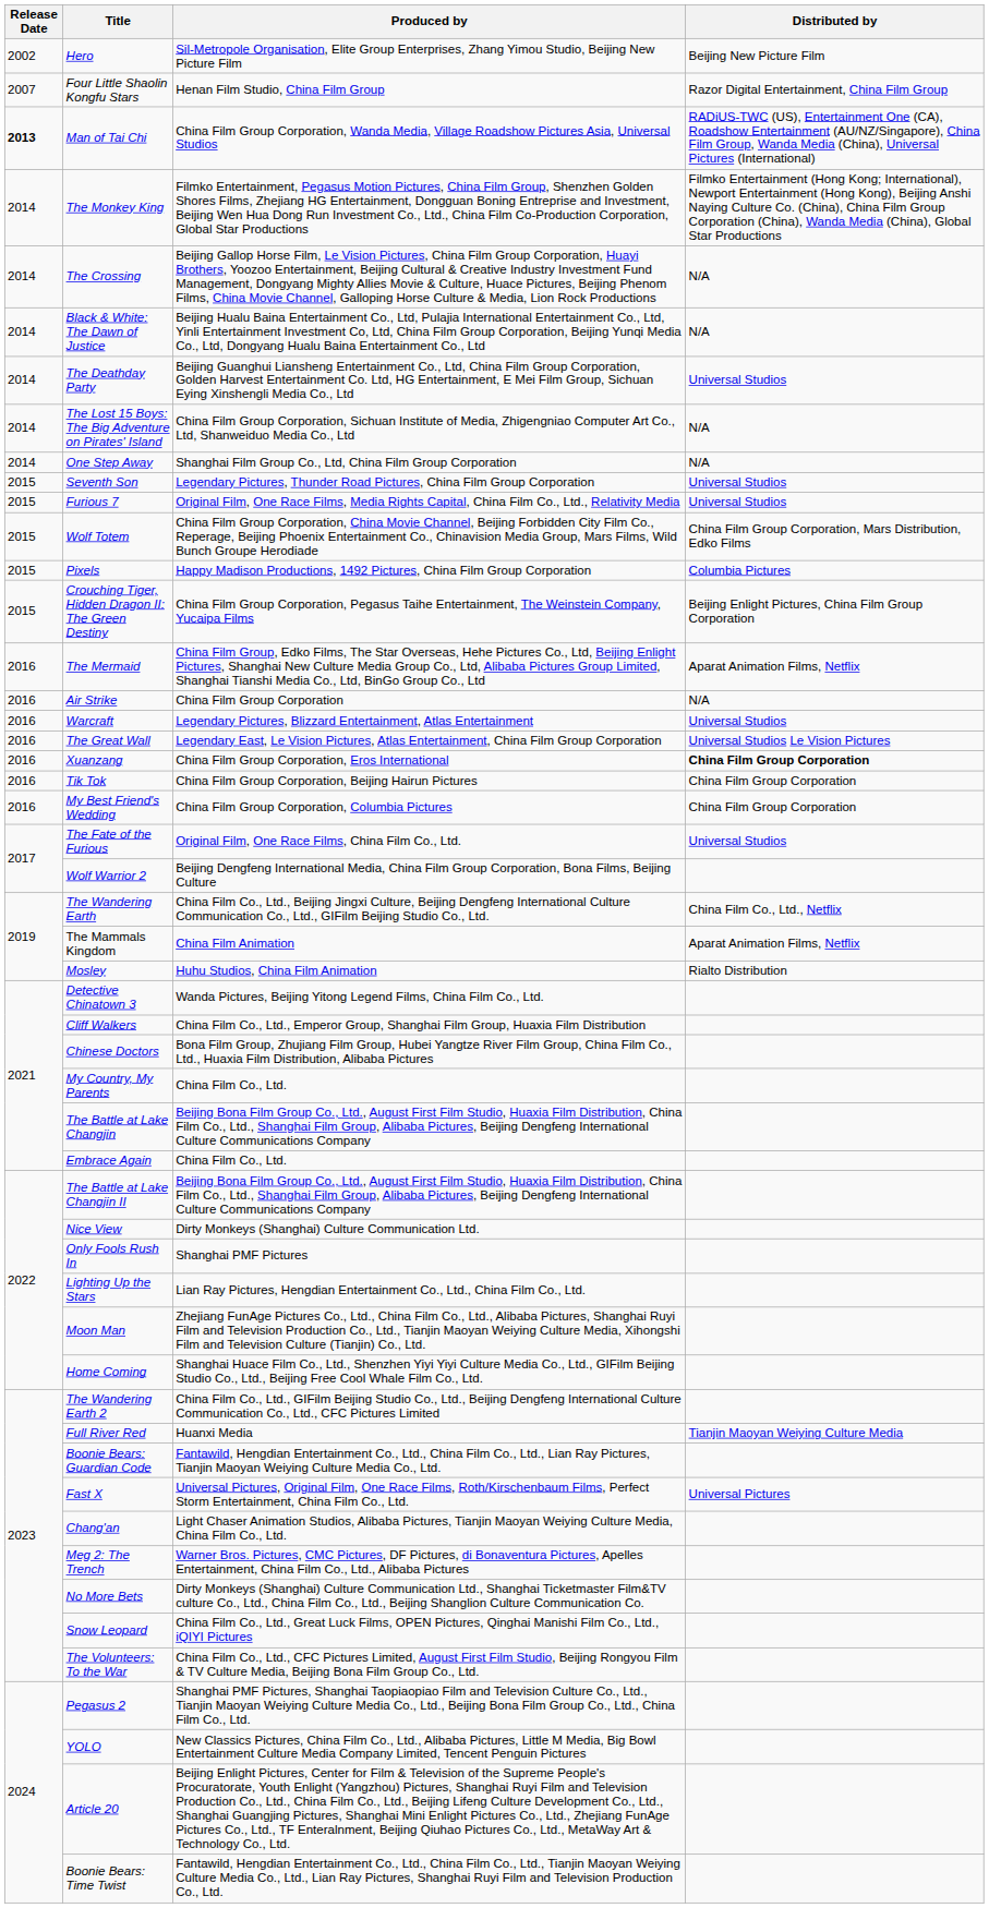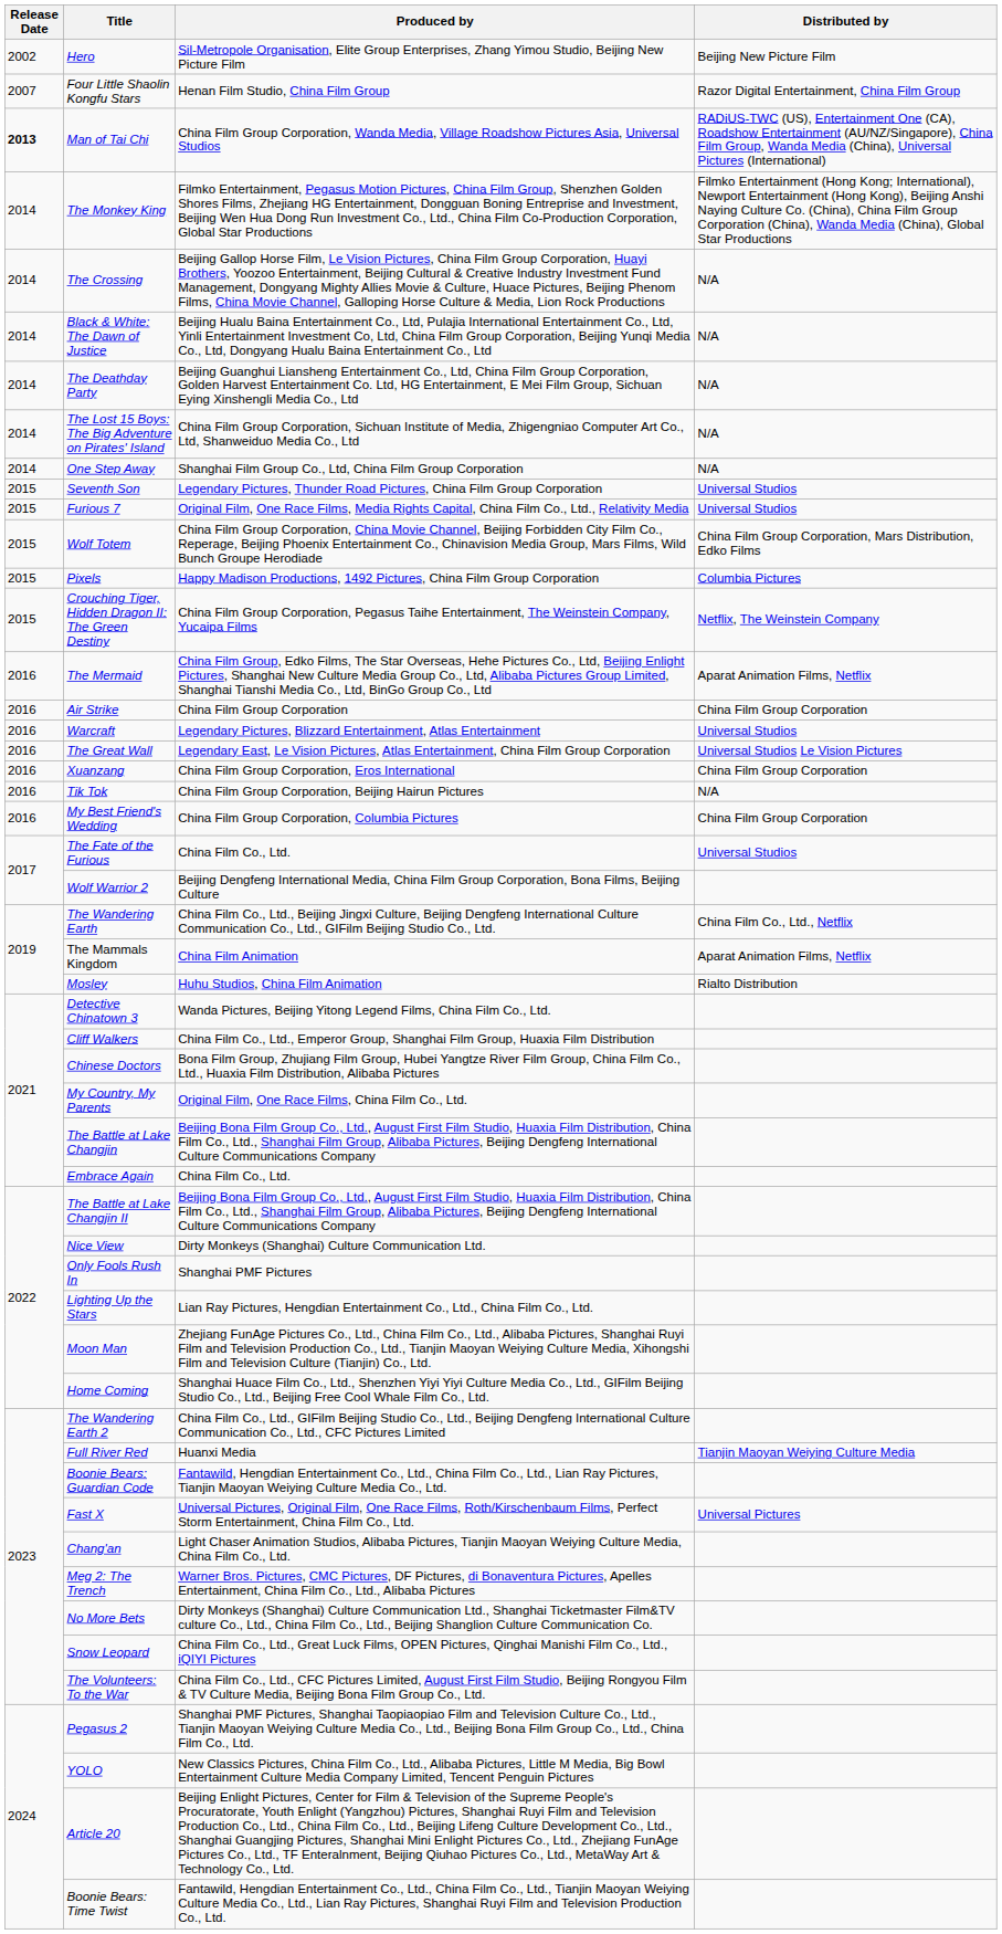 <table class="wikitable">
 <tr>
 <th>Release Date</th>
 <th>Title</th>
 <th>Produced by</th>
 <th>Distributed by</th>
 </tr>
 <tr>
 <td>2002</td>
 <td><em><a href='#'>Hero</a></em></td>
 <td><a href='#'>Sil-Metropole Organisation</a>, Elite Group Enterprises, Zhang Yimou Studio, Beijing New Picture Film</td>
 <td>Beijing New Picture Film</td>
 </tr>
 <tr>
 <td>2007</td>
 <td><em>Four Little Shaolin Kongfu Stars</em></td>
 <td>Henan Film Studio, <a href='#'>China Film Group</a></td>
 <td>Razor Digital Entertainment, <a href='#'>China Film Group</a></td>
 </tr>
 <tr>
 <td><strong>2013</strong></td>
 <td><em><a href='#'>Man of Tai Chi</a></em></td>
 <td>China Film Group Corporation, <a href='#'>Wanda Media</a>, <a href='#'>Village Roadshow Pictures Asia</a>, <a href='#'>Universal Studios</a></td>
 <td><a href='#'>RADiUS-TWC</a> (US), <a href='#'>Entertainment One</a> (CA), <a href='#'>Roadshow Entertainment</a> (AU/NZ/Singapore), <a href='#'>China Film Group</a>, <a href='#'>Wanda Media</a> (China), <a href='#'>Universal Pictures</a> (International)</td>
 </tr>
 <tr>
 <td>2014</td>
 <td><em><a href='#'>The Monkey King</a></em></td>
 <td>Filmko Entertainment, <a href='#'>Pegasus Motion Pictures</a>, <a href='#'>China Film Group</a>, Shenzhen Golden Shores Films, Zhejiang HG Entertainment, Dongguan Boning Entreprise and Investment, Beijing Wen Hua Dong Run Investment Co., Ltd., China Film Co-Production Corporation, Global Star Productions</td>
 <td>Filmko Entertainment (Hong Kong; International), Newport Entertainment (Hong Kong), Beijing Anshi Naying Culture Co. (China), China Film Group Corporation (China), <a href='#'>Wanda Media</a> (China), Global Star Productions</td>
 </tr>
 <tr>
 <td>2014</td>
 <td><em><a href='#'>The Crossing</a></em></td>
 <td>Beijing Gallop Horse Film, <a href='#'>Le Vision Pictures</a>, China Film Group Corporation, <a href='#'>Huayi Brothers</a>, Yoozoo Entertainment, Beijing Cultural & Creative Industry Investment Fund Management, Dongyang Mighty Allies Movie & Culture, Huace Pictures, Beijing Phenom Films, <a href='#'>China Movie Channel</a>, Galloping Horse Culture & Media, Lion Rock Productions</td>
 <td>N/A</td>
 </tr>
 <tr>
 <td>2014</td>
 <td><em><a href='#'>Black & White: The Dawn of Justice</a></em></td>
 <td>Beijing Hualu Baina Entertainment Co., Ltd, Pulajia International Entertainment Co., Ltd, Yinli Entertainment Investment Co, Ltd, China Film Group Corporation, Beijing Yunqi Media Co., Ltd, Dongyang Hualu Baina Entertainment Co., Ltd</td>
 <td>N/A</td>
 </tr>
 <tr>
 <td>2014</td>
 <td><em><a href='#'>The Deathday Party</a></em></td>
 <td>Beijing Guanghui Liansheng Entertainment Co., Ltd, China Film Group Corporation, Golden Harvest Entertainment Co. Ltd, HG Entertainment, E Mei Film Group, Sichuan Eying Xinshengli Media Co., Ltd</td>
-<td><a href='#'>Universal Studios</a></td>
+<td>N/A</td>
 </tr>
 <tr>
 <td>2014</td>
 <td><em><a href='#'>The Lost 15 Boys: The Big Adventure on Pirates' Island</a></em></td>
 <td>China Film Group Corporation, Sichuan Institute of Media, Zhigengniao Computer Art Co., Ltd, Shanweiduo Media Co., Ltd</td>
 <td>N/A</td>
 </tr>
 <tr>
 <td>2014</td>
 <td><em><a href='#'>One Step Away</a></em></td>
 <td>Shanghai Film Group Co., Ltd, China Film Group Corporation</td>
 <td>N/A</td>
 </tr>
 <tr>
 <td>2015</td>
 <td><em><a href='#'>Seventh Son</a></em></td>
 <td><a href='#'>Legendary Pictures</a>, <a href='#'>Thunder Road Pictures</a>, China Film Group Corporation</td>
 <td><a href='#'>Universal Studios</a></td>
 </tr>
 <tr>
 <td>2015</td>
 <td><em><a href='#'>Furious 7</a></em></td>
 <td><a href='#'>Original Film</a>, <a href='#'>One Race Films</a>, <a href='#'>Media Rights Capital</a>, China Film Co., Ltd., <a href='#'>Relativity Media</a></td>
 <td><a href='#'>Universal Studios</a></td>
 </tr>
 <tr>
 <td>2015</td>
 <td><em><a href='#'>Wolf Totem</a></em></td>
 <td>China Film Group Corporation, <a href='#'>China Movie Channel</a>, Beijing Forbidden City Film Co., Reperage, Beijing Phoenix Entertainment Co., Chinavision Media Group, Mars Films, Wild Bunch Groupe Herodiade</td>
 <td>China Film Group Corporation, Mars Distribution, Edko Films</td>
 </tr>
 <tr>
 <td>2015</td>
 <td><em><a href='#'>Pixels</a></em></td>
 <td><a href='#'>Happy Madison Productions</a>, <a href='#'>1492 Pictures</a>, China Film Group Corporation</td>
 <td><a href='#'>Columbia Pictures</a></td>
 </tr>
 <tr>
 <td>2015</td>
 <td><em><a href='#'>Crouching Tiger, Hidden Dragon II: The Green Destiny</a></em></td>
 <td>China Film Group Corporation, Pegasus Taihe Entertainment, <a href='#'>The Weinstein Company</a>, <a href='#'>Yucaipa Films</a></td>
-<td>Beijing Enlight Pictures, China Film Group Corporation</td>
+<td><a href='#'>Netflix</a>, <a href='#'>The Weinstein Company</a></td>
 </tr>
 <tr>
 <td>2016</td>
 <td><em><a href='#'>The Mermaid</a></em></td>
 <td><a href='#'>China Film Group</a>, Edko Films, The Star Overseas, Hehe Pictures Co., Ltd, <a href='#'>Beijing Enlight Pictures</a>, Shanghai New Culture Media Group Co., Ltd, <a href='#'>Alibaba Pictures Group Limited</a>, Shanghai Tianshi Media Co., Ltd, BinGo Group Co., Ltd</td>
 <td>Aparat Animation Films, <a href='#'>Netflix</a></td>
 </tr>
 <tr>
 <td>2016</td>
 <td><em><a href='#'>Air Strike</a></em></td>
 <td>China Film Group Corporation</td>
-<td>N/A</td>
+<td>China Film Group Corporation</td>
 </tr>
 <tr>
 <td>2016</td>
 <td><em><a href='#'>Warcraft</a></em></td>
 <td><a href='#'>Legendary Pictures</a>, <a href='#'>Blizzard Entertainment</a>, <a href='#'>Atlas Entertainment</a></td>
 <td><a href='#'>Universal Studios</a></td>
 </tr>
 <tr>
 <td>2016</td>
 <td><em><a href='#'>The Great Wall</a></em></td>
 <td><a href='#'>Legendary East</a>, <a href='#'>Le Vision Pictures</a>, <a href='#'>Atlas Entertainment</a>, China Film Group Corporation</td>
 <td><a href='#'>Universal Studios</a> <a href='#'>Le Vision Pictures</a></td>
 </tr>
 <tr>
 <td>2016</td>
 <td><em><a href='#'>Xuanzang</a></em></td>
 <td>China Film Group Corporation, <a href='#'>Eros International</a></td>
-<td><strong>China Film Group Corporation</strong></td>
+<td>China Film Group Corporation</td>
 </tr>
 <tr>
 <td>2016</td>
 <td><em><a href='#'>Tik Tok</a></em></td>
 <td>China Film Group Corporation, Beijing Hairun Pictures</td>
-<td>China Film Group Corporation</td>
+<td>N/A</td>
 </tr>
 <tr>
 <td>2016</td>
 <td><em><a href='#'>My Best Friend's Wedding</a></em></td>
 <td>China Film Group Corporation, <a href='#'>Columbia Pictures</a></td>
 <td>China Film Group Corporation</td>
 </tr>
 <tr>
 <td rowspan="2">2017</td>
 <td><em><a href='#'>The Fate of the Furious</a></em></td>
-<td><a href='#'>Original Film</a>, <a href='#'>One Race Films</a>, China Film Co., Ltd.</td>
+<td>China Film Co., Ltd.</td>
 <td><a href='#'>Universal Studios</a></td>
 </tr>
 <tr>
 <td><em><a href='#'>Wolf Warrior 2</a></em></td>
 <td>Beijing Dengfeng International Media, China Film Group Corporation, Bona Films, Beijing Culture</td>
 <td></td>
 </tr>
 <tr>
 <td rowspan="3">2019</td>
 <td><em><a href='#'>The Wandering Earth</a></em></td>
 <td>China Film Co., Ltd., Beijing Jingxi Culture, Beijing Dengfeng International Culture Communication Co., Ltd., GIFilm Beijing Studio Co., Ltd.</td>
 <td>China Film Co., Ltd., <a href='#'>Netflix</a></td>
 </tr>
 <tr>
 <td>The Mammals Kingdom</td>
 <td><a href='#'>China Film Animation</a></td>
 <td>Aparat Animation Films, <a href='#'>Netflix</a></td>
 </tr>
 <tr>
 <td><em><a href='#'>Mosley</a></em></td>
 <td><a href='#'>Huhu Studios</a>, <a href='#'>China Film Animation</a></td>
 <td>Rialto Distribution</td>
 </tr>
 <tr>
 <td rowspan="6">2021</td>
 <td><em><a href='#'>Detective Chinatown 3</a></em></td>
 <td>Wanda Pictures, Beijing Yitong Legend Films, China Film Co., Ltd.</td>
 <td></td>
 </tr>
 <tr>
 <td><em><a href='#'>Cliff Walkers</a></em></td>
 <td>China Film Co., Ltd., Emperor Group, Shanghai Film Group, Huaxia Film Distribution</td>
 <td></td>
 </tr>
 <tr>
 <td><em><a href='#'>Chinese Doctors</a></em></td>
 <td>Bona Film Group, Zhujiang Film Group, Hubei Yangtze River Film Group, China Film Co., Ltd., Huaxia Film Distribution, Alibaba Pictures</td>
 <td></td>
 </tr>
 <tr>
 <td><em><a href='#'>My Country, My Parents</a></em></td>
-<td>China Film Co., Ltd.</td>
+<td><a href='#'>Original Film</a>, <a href='#'>One Race Films</a>, China Film Co., Ltd.</td>
 <td></td>
 </tr>
 <tr>
 <td><em><a href='#'>The Battle at Lake Changjin</a></em></td>
 <td><a href='#'>Beijing Bona Film Group Co., Ltd.</a>, <a href='#'>August First Film Studio</a>, <a href='#'>Huaxia Film Distribution</a>, China Film Co., Ltd., <a href='#'>Shanghai Film Group</a>, <a href='#'>Alibaba Pictures</a>, Beijing Dengfeng International Culture Communications Company</td>
 <td></td>
 </tr>
 <tr>
 <td><em><a href='#'>Embrace Again</a></em></td>
 <td>China Film Co., Ltd.</td>
 <td></td>
 </tr>
 <tr>
 <td rowspan="6">2022</td>
 <td><em><a href='#'>The Battle at Lake Changjin II</a></em></td>
 <td><a href='#'>Beijing Bona Film Group Co., Ltd.</a>, <a href='#'>August First Film Studio</a>, <a href='#'>Huaxia Film Distribution</a>, China Film Co., Ltd., <a href='#'>Shanghai Film Group</a>, <a href='#'>Alibaba Pictures</a>, Beijing Dengfeng International Culture Communications Company</td>
 <td></td>
 </tr>
 <tr>
 <td><em><a href='#'>Nice View</a></em></td>
 <td>Dirty Monkeys (Shanghai) Culture Communication Ltd.</td>
 <td></td>
 </tr>
 <tr>
 <td><em><a href='#'>Only Fools Rush In</a></em></td>
 <td>Shanghai PMF Pictures</td>
 <td></td>
 </tr>
 <tr>
 <td><em><a href='#'>Lighting Up the Stars</a></em></td>
 <td>Lian Ray Pictures, Hengdian Entertainment Co., Ltd., China Film Co., Ltd.</td>
 <td></td>
 </tr>
 <tr>
 <td><em><a href='#'>Moon Man</a></em></td>
 <td>Zhejiang FunAge Pictures Co., Ltd., China Film Co., Ltd., Alibaba Pictures, Shanghai Ruyi Film and Television Production Co., Ltd., Tianjin Maoyan Weiying Culture Media, Xihongshi Film and Television Culture (Tianjin) Co., Ltd.</td>
 <td></td>
 </tr>
 <tr>
 <td><em><a href='#'>Home Coming</a></em></td>
 <td>Shanghai Huace Film Co., Ltd., Shenzhen Yiyi Yiyi Culture Media Co., Ltd., GIFilm Beijing Studio Co., Ltd., Beijing Free Cool Whale Film Co., Ltd.</td>
 <td></td>
 </tr>
 <tr>
 <td rowspan="9">2023</td>
 <td><em><a href='#'>The Wandering Earth 2</a></em></td>
 <td>China Film Co., Ltd., GIFilm Beijing Studio Co., Ltd., Beijing Dengfeng International Culture Communication Co., Ltd., CFC Pictures Limited</td>
 <td></td>
 </tr>
 <tr>
 <td><em><a href='#'>Full River Red</a></em></td>
 <td>Huanxi Media</td>
 <td><a href='#'>Tianjin Maoyan Weiying Culture Media</a></td>
 </tr>
 <tr>
 <td><em><a href='#'>Boonie Bears: Guardian Code</a></em></td>
 <td><a href='#'>Fantawild</a>, Hengdian Entertainment Co., Ltd., China Film Co., Ltd., Lian Ray Pictures, Tianjin Maoyan Weiying Culture Media Co., Ltd.</td>
 <td></td>
 </tr>
 <tr>
 <td><em><a href='#'>Fast X</a></em></td>
 <td><a href='#'>Universal Pictures</a>, <a href='#'>Original Film</a>, <a href='#'>One Race Films</a>, <a href='#'>Roth/Kirschenbaum Films</a>, Perfect Storm Entertainment, China Film Co., Ltd.</td>
 <td><a href='#'>Universal Pictures</a></td>
 </tr>
 <tr>
 <td><em><a href='#'>Chang'an</a></em></td>
 <td>Light Chaser Animation Studios, Alibaba Pictures, Tianjin Maoyan Weiying Culture Media, China Film Co., Ltd.</td>
 <td></td>
 </tr>
 <tr>
 <td><em><a href='#'>Meg 2: The Trench</a></em></td>
 <td><a href='#'>Warner Bros. Pictures</a>, <a href='#'>CMC Pictures</a>, DF Pictures, <a href='#'>di Bonaventura Pictures</a>, Apelles Entertainment, China Film Co., Ltd., Alibaba Pictures</td>
 <td></td>
 </tr>
 <tr>
 <td><em><a href='#'>No More Bets</a></em></td>
 <td>Dirty Monkeys (Shanghai) Culture Communication Ltd., Shanghai Ticketmaster Film&TV culture Co., Ltd., China Film Co., Ltd., Beijing Shanglion Culture Communication Co.</td>
 <td></td>
 </tr>
 <tr>
 <td><em><a href='#'>Snow Leopard</a></em></td>
 <td>China Film Co., Ltd., Great Luck Films, OPEN Pictures, Qinghai Manishi Film Co., Ltd., <a href='#'>iQIYI Pictures</a></td>
 <td></td>
 </tr>
 <tr>
 <td><em><a href='#'>The Volunteers: To the War</a></em></td>
 <td>China Film Co., Ltd., CFC Pictures Limited, <a href='#'>August First Film Studio</a>, Beijing Rongyou Film & TV Culture Media, Beijing Bona Film Group Co., Ltd.</td>
 <td></td>
 </tr>
 <tr>
 <td rowspan="4">2024</td>
 <td><em><a href='#'>Pegasus 2</a></em></td>
 <td>Shanghai PMF Pictures, Shanghai Taopiaopiao Film and Television Culture Co., Ltd., Tianjin Maoyan Weiying Culture Media Co., Ltd., Beijing Bona Film Group Co., Ltd., China Film Co., Ltd.</td>
 <td></td>
 </tr>
 <tr>
 <td><em><a href='#'>YOLO</a></em></td>
 <td>New Classics Pictures, China Film Co., Ltd., Alibaba Pictures, Little M Media, Big Bowl Entertainment Culture Media Company Limited, Tencent Penguin Pictures</td>
 <td></td>
 </tr>
 <tr>
 <td><em><a href='#'>Article 20</a></em></td>
 <td>Beijing Enlight Pictures, Center for Film & Television of the Supreme People's Procuratorate, Youth Enlight (Yangzhou) Pictures, Shanghai Ruyi Film and Television Production Co., Ltd., China Film Co., Ltd., Beijing Lifeng Culture Development Co., Ltd., Shanghai Guangjing Pictures, Shanghai Mini Enlight Pictures Co., Ltd., Zhejiang FunAge Pictures Co., Ltd., TF Enteralnment, Beijing Qiuhao Pictures Co., Ltd., MetaWay Art & Technology Co., Ltd.</td>
 <td></td>
 </tr>
 <tr>
 <td><em>Boonie Bears: Time Twist</em></td>
 <td>Fantawild, Hengdian Entertainment Co., Ltd., China Film Co., Ltd., Tianjin Maoyan Weiying Culture Media Co., Ltd., Lian Ray Pictures, Shanghai Ruyi Film and Television Production Co., Ltd.</td>
 <td></td>
 </tr>
 </table>
